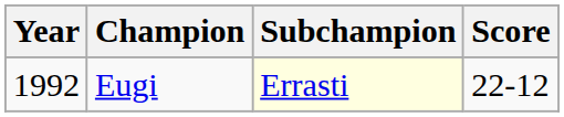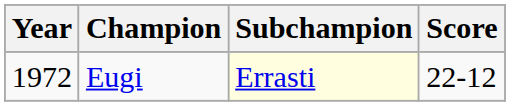 <table class="wikitable">
 <tr>
 <th>Year</th>
 <th>Champion</th>
 <th>Subchampion</th>
 <th>Score</th>
 </tr>
 <tr>
-<td>1992</td>
+<td>1972</td>
 <td><a href='#'>Eugi</a></td>
 <td style="background: lightyellow;"><a href='#'>Errasti</a></td>
 <td>22-12</td>
 </tr>
 </table>
